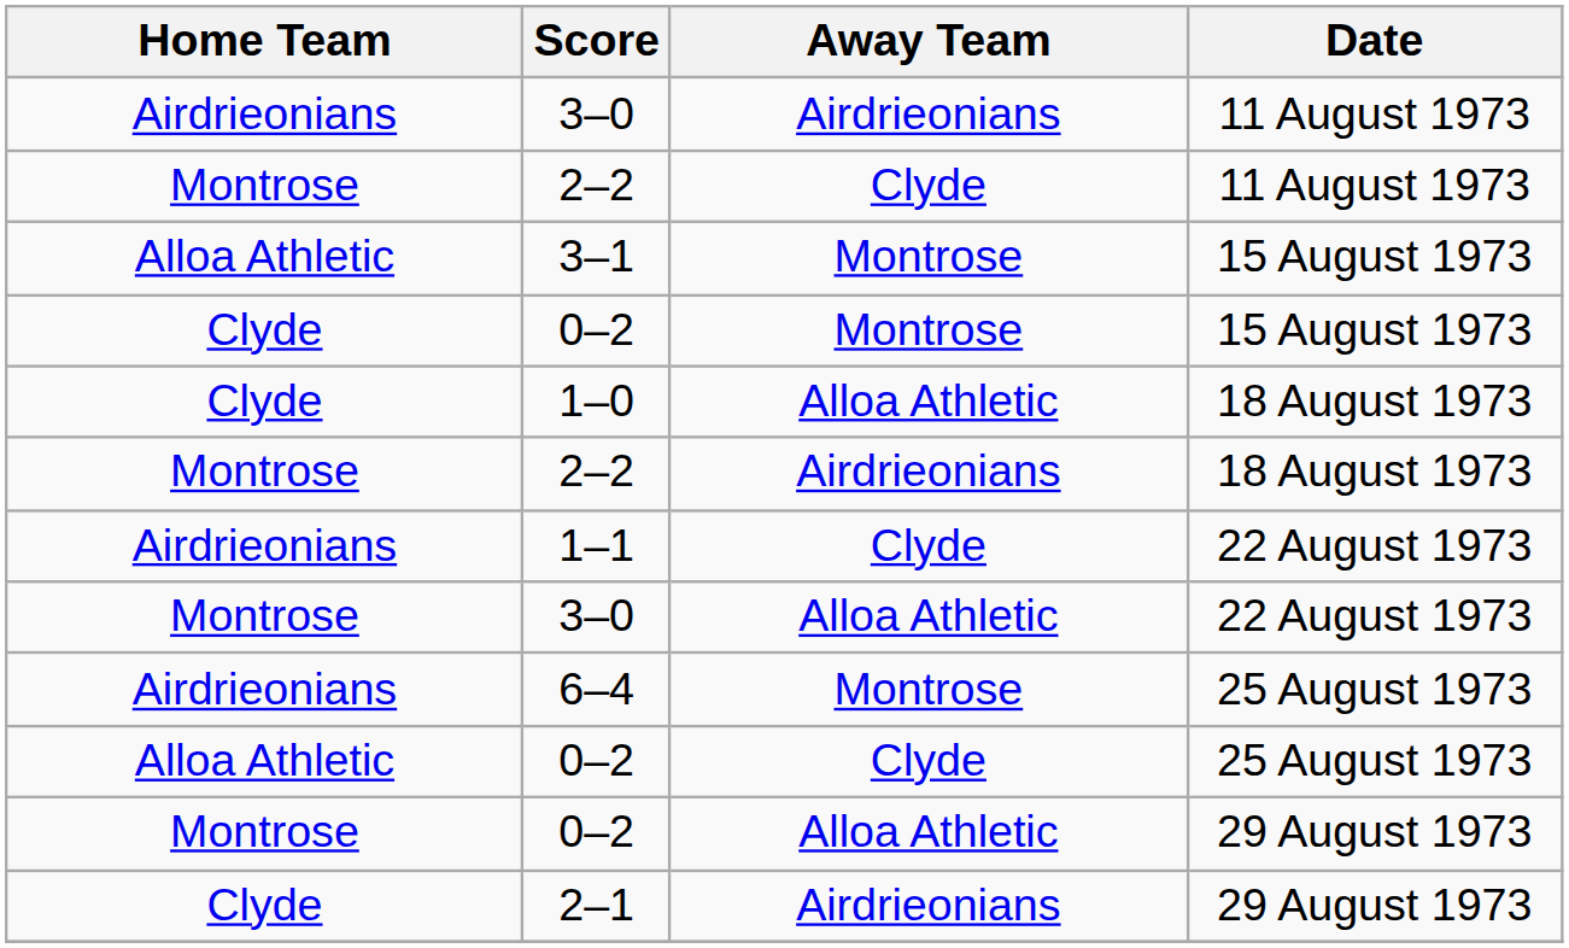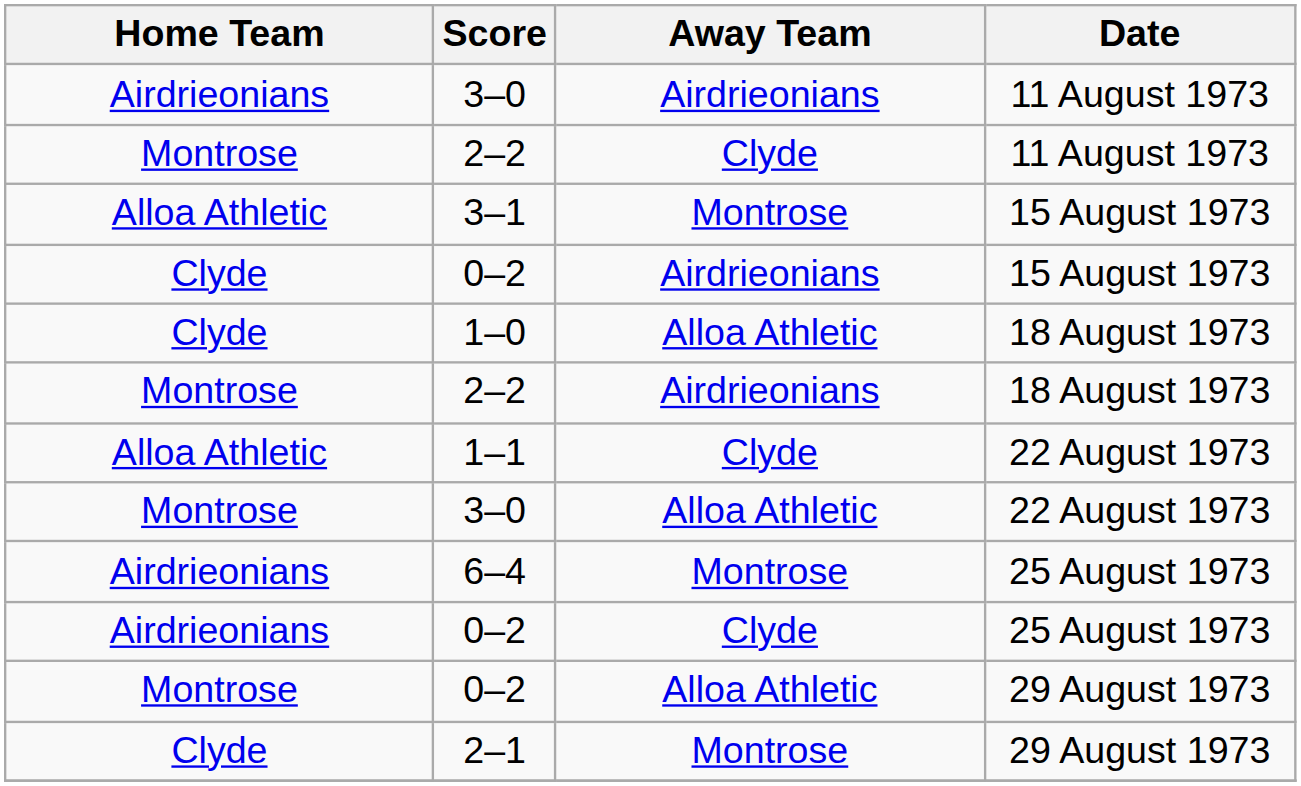 <table class="wikitable" style="text-align:center;">
 <tr>
 <th width=175>Home Team</th>
 <th width=20>Score</th>
 <th width=175>Away Team</th>
 <th width= 125>Date</th>
 </tr>
 <tr>
 <td><a href='#'>Airdrieonians</a></td>
 <td>3–0</td>
 <td><a href='#'>Airdrieonians</a></td>
 <td>11 August 1973</td>
 </tr>
 <tr>
 <td><a href='#'>Montrose</a></td>
 <td>2–2</td>
 <td><a href='#'>Clyde</a></td>
 <td>11 August 1973</td>
 </tr>
 <tr>
 <td><a href='#'>Alloa Athletic</a></td>
 <td>3–1</td>
 <td><a href='#'>Montrose</a></td>
 <td>15 August 1973</td>
 </tr>
 <tr>
 <td><a href='#'>Clyde</a></td>
 <td>0–2</td>
-<td><a href='#'>Montrose</a></td>
+<td><a href='#'>Airdrieonians</a></td>
 <td>15 August 1973</td>
 </tr>
 <tr>
 <td><a href='#'>Clyde</a></td>
 <td>1–0</td>
 <td><a href='#'>Alloa Athletic</a></td>
 <td>18 August 1973</td>
 </tr>
 <tr>
 <td><a href='#'>Montrose</a></td>
 <td>2–2</td>
 <td><a href='#'>Airdrieonians</a></td>
 <td>18 August 1973</td>
 </tr>
 <tr>
-<td><a href='#'>Airdrieonians</a></td>
+<td><a href='#'>Alloa Athletic</a></td>
 <td>1–1</td>
 <td><a href='#'>Clyde</a></td>
 <td>22 August 1973</td>
 </tr>
 <tr>
 <td><a href='#'>Montrose</a></td>
 <td>3–0</td>
 <td><a href='#'>Alloa Athletic</a></td>
 <td>22 August 1973</td>
 </tr>
 <tr>
 <td><a href='#'>Airdrieonians</a></td>
 <td>6–4</td>
 <td><a href='#'>Montrose</a></td>
 <td>25 August 1973</td>
 </tr>
 <tr>
-<td><a href='#'>Alloa Athletic</a></td>
+<td><a href='#'>Airdrieonians</a></td>
 <td>0–2</td>
 <td><a href='#'>Clyde</a></td>
 <td>25 August 1973</td>
 </tr>
 <tr>
 <td><a href='#'>Montrose</a></td>
 <td>0–2</td>
 <td><a href='#'>Alloa Athletic</a></td>
 <td>29 August 1973</td>
 </tr>
 <tr>
 <td><a href='#'>Clyde</a></td>
 <td>2–1</td>
-<td><a href='#'>Airdrieonians</a></td>
+<td><a href='#'>Montrose</a></td>
 <td>29 August 1973</td>
 </tr>
 <tr>
 </tr>
 </table>
